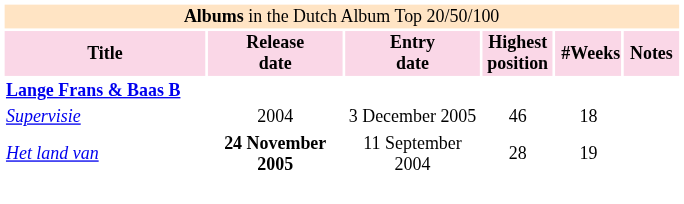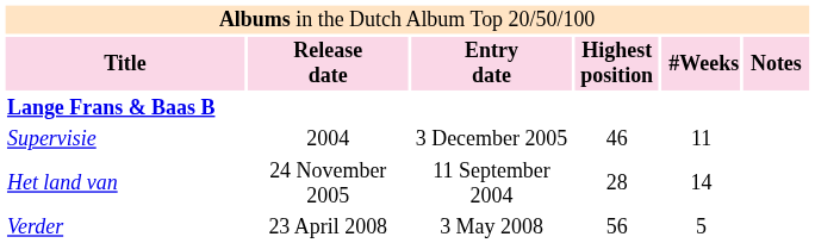 <table class="toccolours vatop" style="margin:0.5em 1em 0.5em 0; font-size: 85%; text-align:center;">
 <tr>
 <td colspan="6" style="background:bisque;"><strong>Albums</strong> in the Dutch Album Top 20/50/100</td>
 </tr>
 <tr style="background:#fad7e7;">
 <th width=150>Title</th>
 <th width=100><strong>Release<br>date</strong></th>
 <th width=100><strong>Entry<br>date</strong></th>
 <th><strong> Highest <br>position</strong></th>
 <th><strong> #Weeks</strong></th>
 <th><strong> Notes </strong></th>
 </tr>
 <tr style="text-align:center;">
 <td align=left><strong><a href='#'>Lange Frans & Baas B</a></strong></td>
 </tr>
 <tr style="text-align:center;">
 <td align=left><em><a href='#'>Supervisie</a></em></td>
 <td>2004</td>
 <td>3 December 2005</td>
 <td>46</td>
-<td>18</td>
+<td>11</td>
 <td></td>
 </tr>
 <tr style="text-align:center;">
 <td align=left><em><a href='#'>Het land van</a></em></td>
-<td><strong>24 November 2005</strong></td>
+<td>24 November 2005</td>
 <td>11 September 2004</td>
 <td>28</td>
-<td>19</td>
+<td>14</td>
+<td></td>
+</tr>
+<tr style="text-align:center;">
+<td align=left><em><a href='#'>Verder</a></em></td>
+<td>23 April 2008</td>
+<td>3 May 2008</td>
+<td>56</td>
+<td>5</td>
 <td></td>
 </tr>
 </table>
